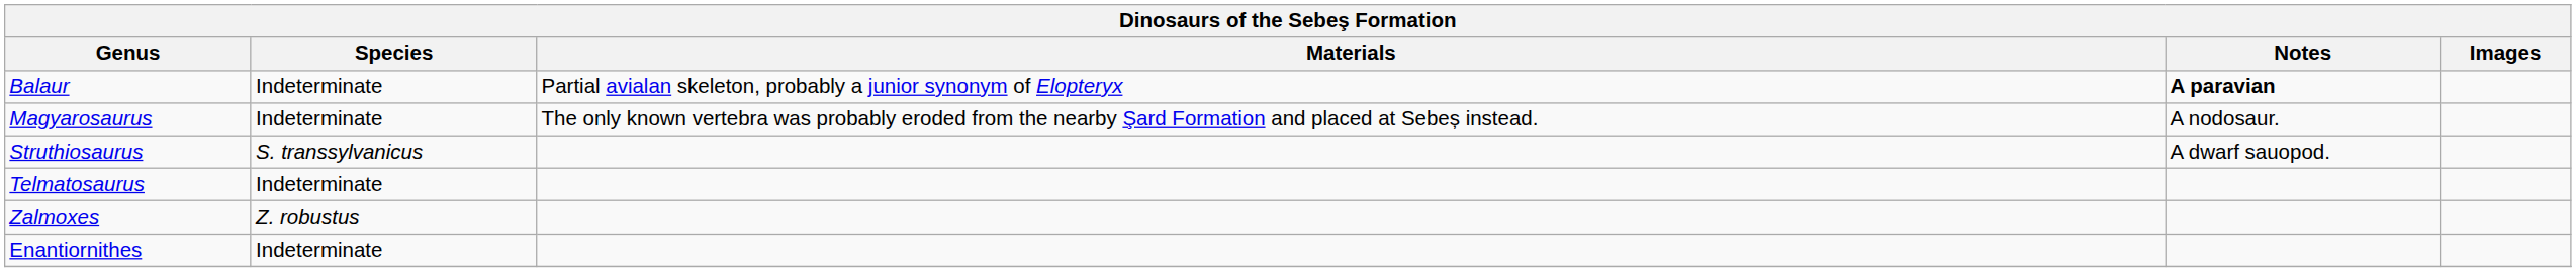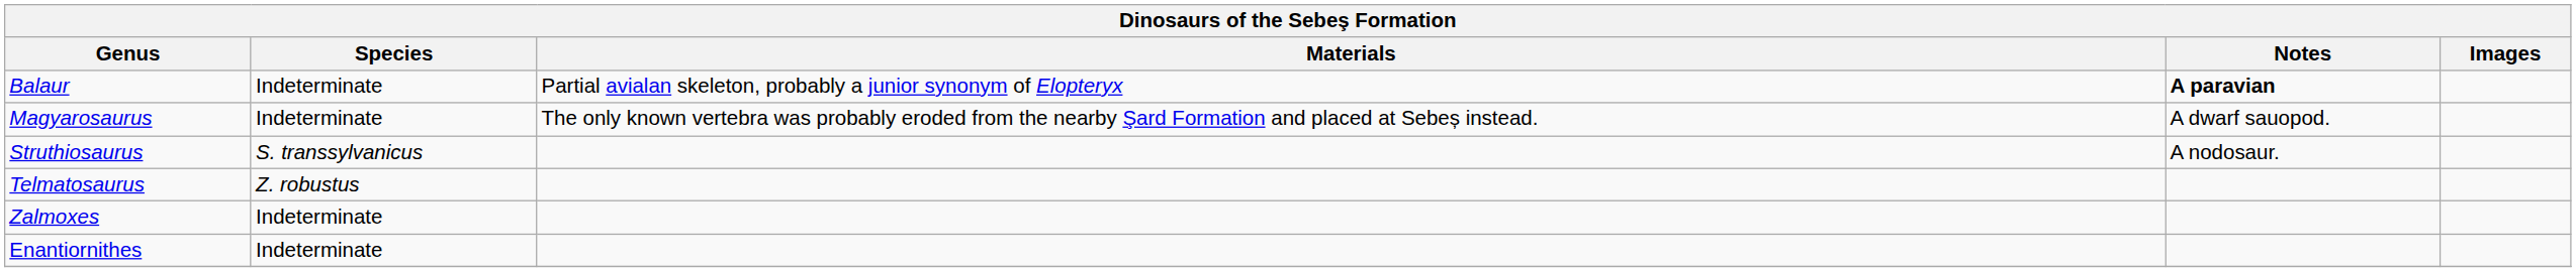 <table class="wikitable" align="center" width="100%">
 <tr>
 <th colspan="7">Dinosaurs of the <strong>Sebeş Formation</strong></th>
 </tr>
 <tr>
 <th>Genus</th>
 <th>Species</th>
 <th>Materials</th>
 <th>Notes</th>
 <th>Images</th>
 </tr>
 <tr>
 <td><em><a href='#'>Balaur</a></em></td>
 <td>Indeterminate</td>
 <td>Partial <a href='#'>avialan</a> skeleton, probably a <a href='#'>junior synonym</a> of <em><a href='#'>Elopteryx</a></em></td>
 <td><strong>A paravian</strong></td>
 <td></td>
 </tr>
 <tr>
 <td><em><a href='#'>Magyarosaurus</a></em></td>
 <td>Indeterminate</td>
 <td>The only known vertebra was probably eroded from the nearby <a href='#'>Şard Formation</a> and placed at Sebeș instead.</td>
-<td>A nodosaur.</td>
+<td>A dwarf sauopod.</td>
 <td></td>
 </tr>
 <tr>
 <td><em><a href='#'>Struthiosaurus</a></em></td>
 <td><em>S. transsylvanicus</em></td>
 <td></td>
-<td>A dwarf sauopod.</td>
+<td>A nodosaur.</td>
 <td></td>
 </tr>
 <tr>
 <td><em><a href='#'>Telmatosaurus</a></em></td>
-<td>Indeterminate</td>
+<td><em>Z. robustus</em></td>
 <td></td>
 <td></td>
 <td></td>
 </tr>
 <tr>
 <td><em><a href='#'>Zalmoxes</a></em></td>
-<td><em>Z. robustus</em></td>
+<td>Indeterminate</td>
 <td></td>
 <td></td>
 <td></td>
 </tr>
 <tr>
 <td><a href='#'>Enantiornithes</a></td>
 <td>Indeterminate</td>
 <td></td>
 <td></td>
 <td></td>
 </tr>
 <tr>
 </tr>
 </table>
